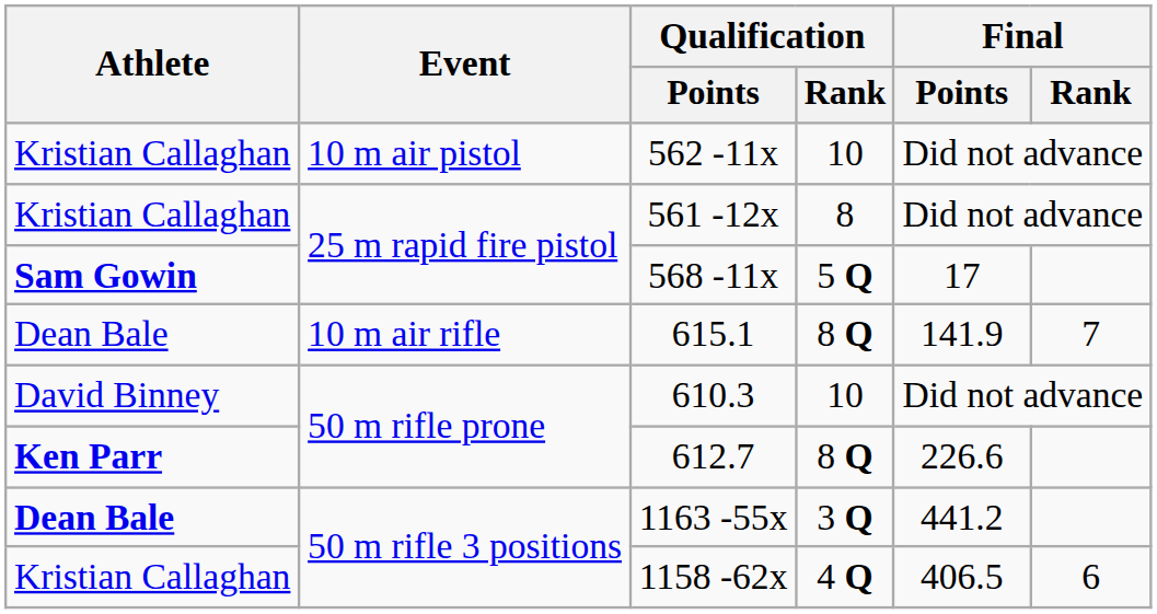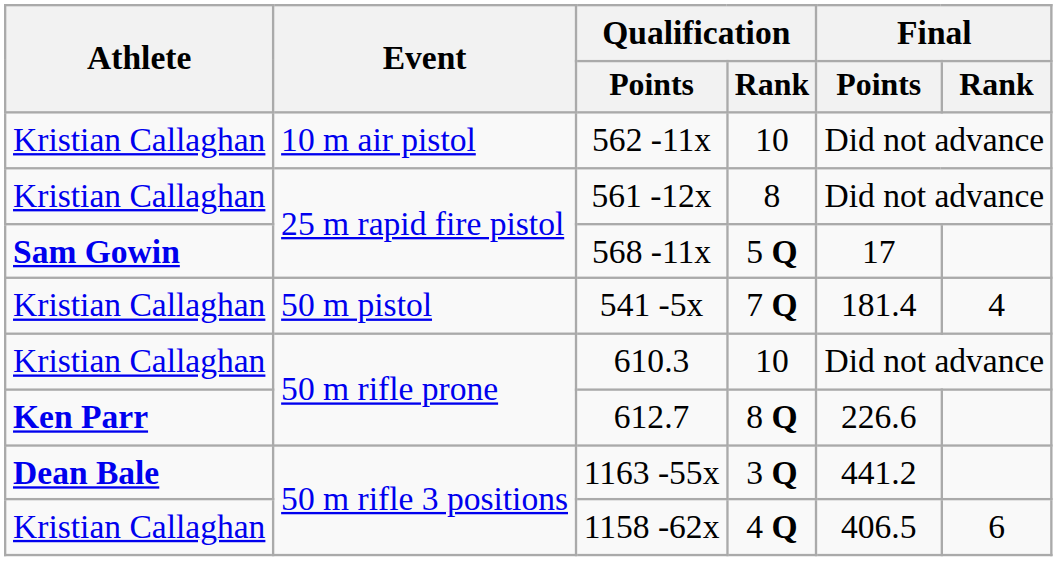 <table class="wikitable" style="font-size:90%;">
 <tr>
 <th rowspan=2>Athlete</th>
 <th rowspan=2>Event</th>
 <th colspan=2>Qualification</th>
 <th colspan=2>Final</th>
 </tr>
 <tr style="font-size:95%">
 <th>Points</th>
 <th>Rank</th>
 <th>Points</th>
 <th>Rank</th>
 </tr>
 <tr align=center>
 <td align=left><a href='#'>Kristian Callaghan</a></td>
 <td align=left><a href='#'>10 m air pistol</a></td>
 <td>562 -11x</td>
 <td>10</td>
 <td colspan=2>Did not advance</td>
 </tr>
 <tr align=center>
 <td align=left><a href='#'>Kristian Callaghan</a></td>
 <td align=left rowspan=2><a href='#'>25 m rapid fire pistol</a></td>
 <td>561 -12x</td>
 <td>8</td>
 <td colspan=2>Did not advance</td>
 </tr>
 <tr align=center>
 <td align=left><strong><a href='#'>Sam Gowin</a></strong></td>
 <td>568 -11x</td>
 <td>5 <strong>Q</strong></td>
 <td>17</td>
 <td></td>
 </tr>
 <tr align=center>
-<td align=left><a href='#'>Dean Bale</a></td>
-<td align=left><a href='#'>10 m air rifle</a></td>
-<td>615.1</td>
-<td>8 <strong>Q</strong></td>
-<td>141.9</td>
-<td>7</td>
+<td align=left><a href='#'>Kristian Callaghan</a></td>
+<td align=left><a href='#'>50 m pistol</a></td>
+<td>541 -5x</td>
+<td>7 <strong>Q</strong></td>
+<td>181.4</td>
+<td>4</td>
 </tr>
 <tr align=center>
-<td align=left><a href='#'>David Binney</a></td>
+<td align=left><a href='#'>Kristian Callaghan</a></td>
 <td align=left rowspan=2><a href='#'>50 m rifle prone</a></td>
 <td>610.3</td>
 <td>10</td>
 <td colspan=2>Did not advance</td>
 </tr>
 <tr align=center>
 <td align=left><strong><a href='#'>Ken Parr</a></strong></td>
 <td>612.7</td>
 <td>8 <strong>Q</strong></td>
 <td>226.6</td>
 <td></td>
 </tr>
 <tr align=center>
 <td align=left><strong><a href='#'>Dean Bale</a></strong></td>
 <td align=left rowspan=2><a href='#'>50 m rifle 3 positions</a></td>
 <td>1163 -55x</td>
 <td>3 <strong>Q</strong></td>
 <td>441.2</td>
 <td></td>
 </tr>
 <tr align=center>
 <td align=left><a href='#'>Kristian Callaghan</a></td>
 <td>1158 -62x</td>
 <td>4 <strong>Q</strong></td>
 <td>406.5</td>
 <td>6</td>
 </tr>
 </table>
